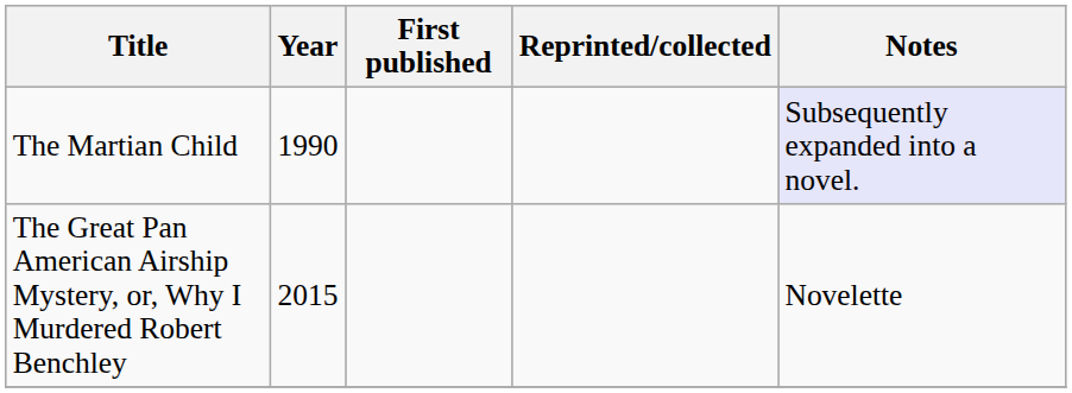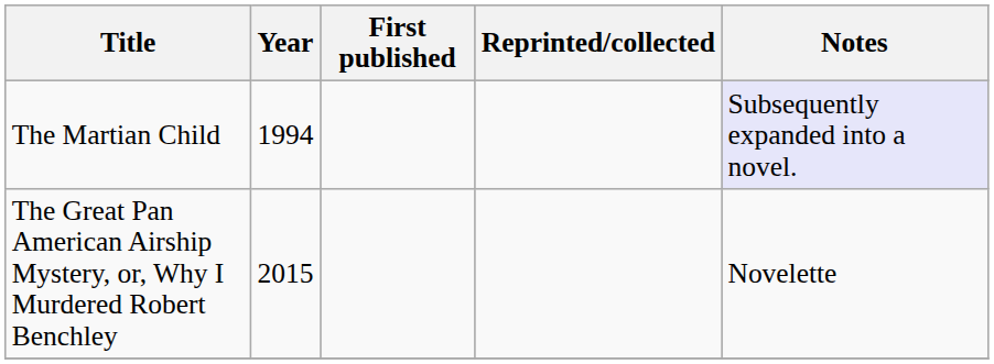 <table class='wikitable sortable' width='90%'>
 <tr>
 <th width=25%>Title</th>
 <th>Year</th>
 <th>First published</th>
 <th>Reprinted/collected</th>
 <th>Notes</th>
 </tr>
 <tr>
 <td>The Martian Child</td>
-<td>1990</td>
+<td>1994</td>
 <td></td>
 <td></td>
 <td style="background: lavender;">Subsequently expanded into a novel.</td>
 </tr>
 <tr>
 <td>The Great Pan American Airship Mystery, or, Why I Murdered Robert Benchley</td>
 <td>2015</td>
 <td></td>
 <td></td>
 <td>Novelette</td>
 </tr>
 <tr>
 </tr>
 </table>
